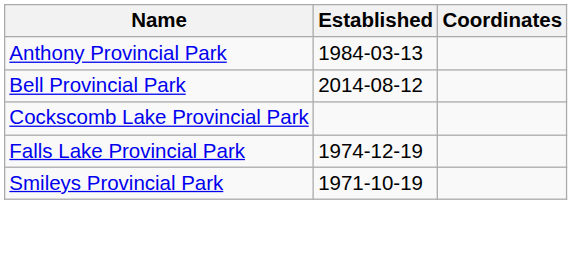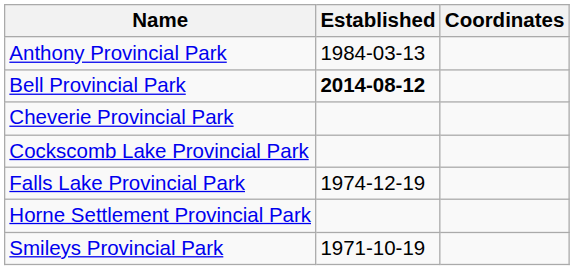 <table class='wikitable sortable'>
 <tr>
 <th>Name</th>
 <th>Established</th>
 <th>Coordinates</th>
 </tr>
 <tr>
 <td><a href='#'>Anthony Provincial Park</a></td>
 <td>1984-03-13</td>
 <td></td>
 </tr>
 <tr>
 <td><a href='#'>Bell Provincial Park</a></td>
-<td>2014-08-12</td>
+<td><strong>2014-08-12</strong></td>
+<td></td>
+</tr>
+<tr>
+<td><a href='#'>Cheverie Provincial Park</a></td>
+<td></td>
 <td></td>
 </tr>
 <tr>
 <td><a href='#'>Cockscomb Lake Provincial Park</a></td>
 <td></td>
 <td></td>
 </tr>
 <tr>
 <td><a href='#'>Falls Lake Provincial Park</a></td>
 <td>1974-12-19</td>
 <td></td>
 </tr>
 <tr>
+<td><a href='#'>Horne Settlement Provincial Park</a></td>
+<td></td>
+<td></td>
+</tr>
+<tr>
 <td><a href='#'>Smileys Provincial Park</a></td>
 <td>1971-10-19</td>
 <td></td>
 </tr>
 </table>
